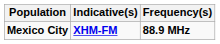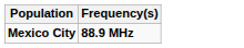 <table class="wikitable sortable">
 <tr>
 <th>Population</th>
-<th>Indicative(s)</th>
 <th>Frequency(s)</th>
 </tr>
 <tr>
 <td><strong>Mexico City</strong></td>
-<td><strong><a href='#'>XHM-FM</a></strong></td>
 <td><strong>88.9 MHz</strong></td>
 </tr>
 </table>
